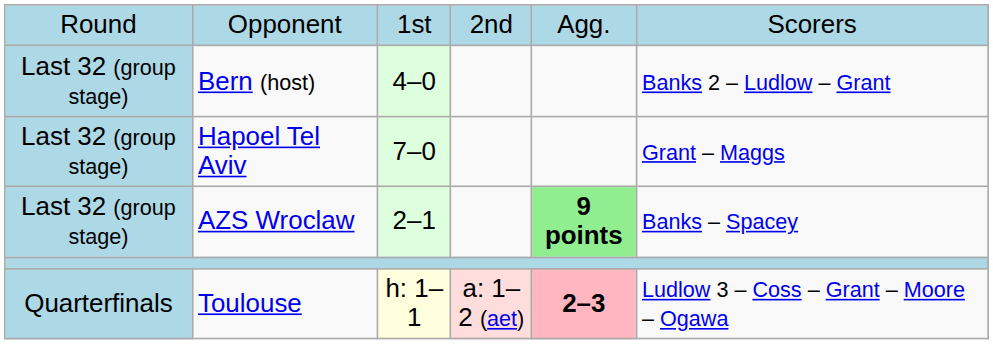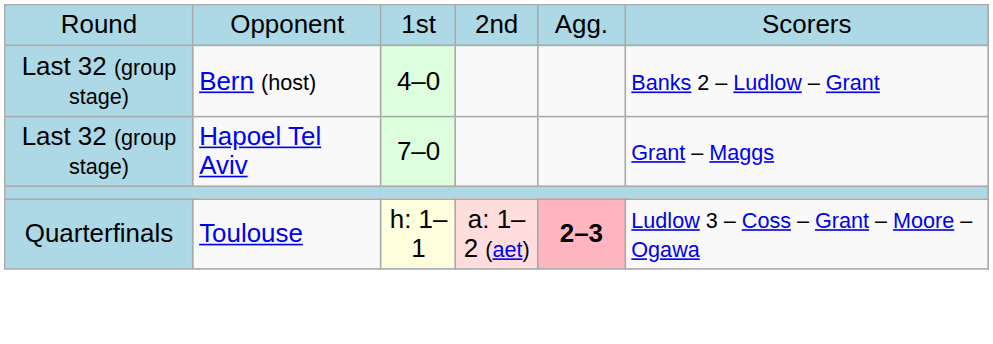 <table class="wikitable" style="text-align:center">
 <tr bgcolor=lightblue>
 <td width=150px>Round</td>
 <td width=200px>Opponent</td>
 <td width=80px>1st</td>
 <td width=80px>2nd</td>
 <td width=80px>Agg.</td>
 <td width=600px>Scorers</td>
 </tr>
 <tr>
 <td bgcolor=lightblue>Last 32 <small>(group stage)</small></td>
 <td align=left> <a href='#'>Bern</a> <small>(host)</small></td>
 <td bgcolor="#ddffdd">4–0</td>
 <td></td>
 <td></td>
 <td align=left><small><a href='#'>Banks</a> 2 – <a href='#'>Ludlow</a> – <a href='#'>Grant</a></small></td>
 </tr>
 <tr>
 <td bgcolor=lightblue>Last 32 <small>(group stage)</small></td>
 <td align=left> <a href='#'>Hapoel Tel Aviv</a></td>
 <td bgcolor="#ddffdd">7–0</td>
 <td></td>
 <td></td>
 <td align=left><small><a href='#'>Grant</a> – <a href='#'>Maggs</a></small></td>
 </tr>
-<tr>
-<td bgcolor=lightblue>Last 32 <small>(group stage)</small></td>
-<td align=left> <a href='#'>AZS Wroclaw</a></td>
-<td bgcolor="#ddffdd">2–1</td>
-<td></td>
-<td bgcolor=lightgreen><strong>9 points</strong></td>
-<td align=left><small><a href='#'>Banks</a> – <a href='#'>Spacey</a></small></td>
-</tr>
 <tr bgcolor=lightblue>
 <td colspan=6></td>
 </tr>
 <tr>
 <td bgcolor=lightblue>Quarterfinals</td>
 <td align=left> <a href='#'>Toulouse</a></td>
 <td bgcolor="#ffffdd">h: 1–1</td>
 <td bgcolor="#ffdddd">a: 1–2 <small>(<a href='#'>aet</a>)</small></td>
 <td bgcolor=lightpink><strong>2–3</strong></td>
 <td align=left><small><a href='#'>Ludlow</a> 3 – <a href='#'>Coss</a> – <a href='#'>Grant</a> – <a href='#'>Moore</a> – <a href='#'>Ogawa</a></small></td>
 </tr>
 </table>
